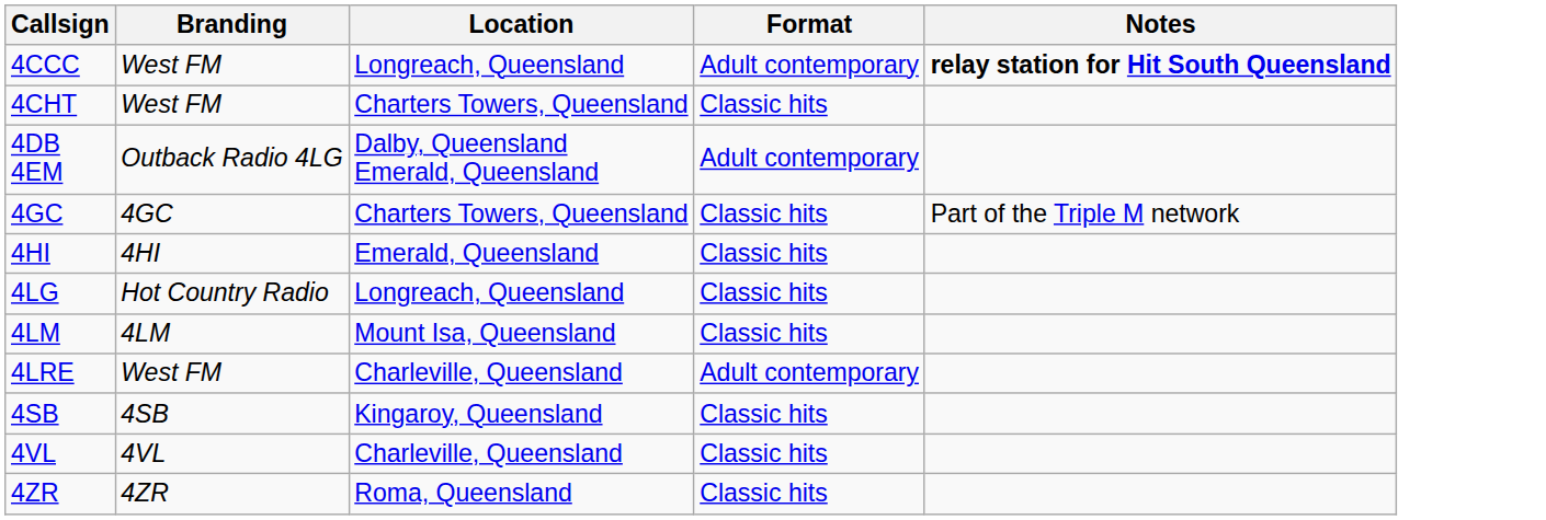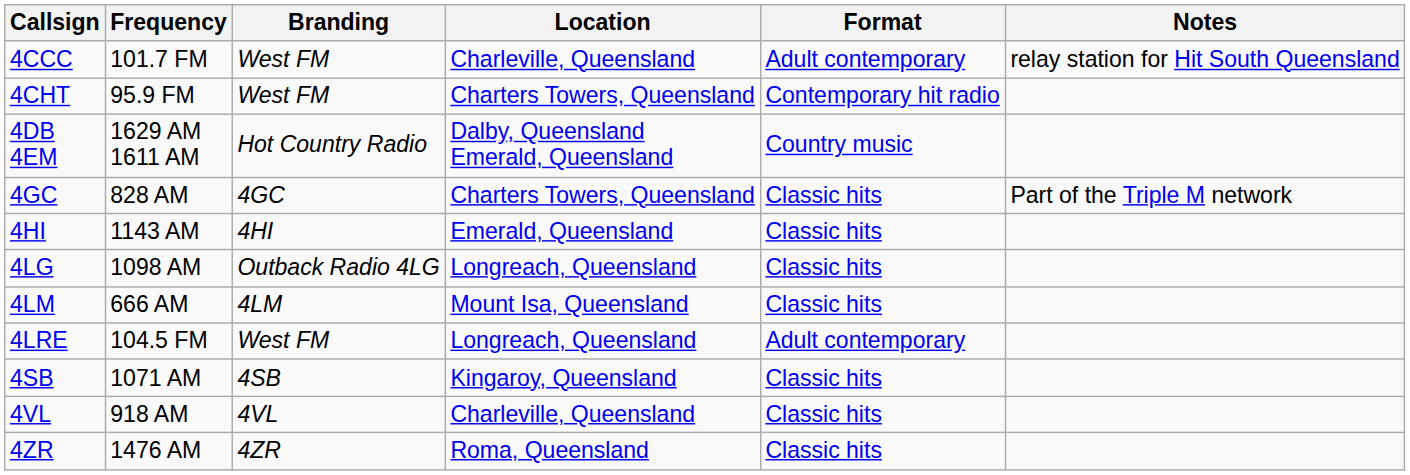 <table class="wikitable sortable">
 <tr>
 <th>Callsign</th>
+<th>Frequency</th>
 <th>Branding</th>
 <th>Location</th>
 <th>Format</th>
 <th>Notes</th>
 </tr>
 <tr>
 <td><a href='#'>4CCC</a></td>
+<td>101.7 FM</td>
 <td><em>West FM</em></td>
-<td><a href='#'>Longreach, Queensland</a></td>
+<td><a href='#'>Charleville, Queensland</a></td>
 <td><a href='#'>Adult contemporary</a></td>
-<td><strong>relay station for <a href='#'>Hit South Queensland</a></strong></td>
+<td>relay station for <a href='#'>Hit South Queensland</a></td>
 </tr>
 <tr>
 <td><a href='#'>4CHT</a></td>
+<td>95.9 FM</td>
 <td><em>West FM</em></td>
 <td><a href='#'>Charters Towers, Queensland</a></td>
-<td><a href='#'>Classic hits</a></td>
+<td><a href='#'>Contemporary hit radio</a></td>
 <td></td>
 </tr>
 <tr>
 <td><a href='#'>4DB</a><br><a href='#'>4EM</a></td>
-<td><em>Outback Radio 4LG</em></td>
+<td>1629 AM<br>1611 AM</td>
+<td><em>Hot Country Radio</em></td>
 <td><a href='#'>Dalby, Queensland</a><br><a href='#'>Emerald, Queensland</a></td>
-<td><a href='#'>Adult contemporary</a></td>
+<td><a href='#'>Country music</a></td>
 <td></td>
 </tr>
 <tr>
 <td><a href='#'>4GC</a></td>
+<td>828 AM</td>
 <td><em>4GC</em></td>
 <td><a href='#'>Charters Towers, Queensland</a></td>
 <td><a href='#'>Classic hits</a></td>
 <td>Part of the <a href='#'>Triple M</a> network</td>
 </tr>
 <tr>
 <td><a href='#'>4HI</a></td>
+<td>1143 AM</td>
 <td><em>4HI</em></td>
 <td><a href='#'>Emerald, Queensland</a></td>
 <td><a href='#'>Classic hits</a></td>
 <td></td>
 </tr>
 <tr>
 <td><a href='#'>4LG</a></td>
-<td><em>Hot Country Radio</em></td>
+<td>1098 AM</td>
+<td><em>Outback Radio 4LG</em></td>
 <td><a href='#'>Longreach, Queensland</a></td>
 <td><a href='#'>Classic hits</a></td>
 <td></td>
 </tr>
 <tr>
 <td><a href='#'>4LM</a></td>
+<td>666 AM</td>
 <td><em>4LM</em></td>
 <td><a href='#'>Mount Isa, Queensland</a></td>
 <td><a href='#'>Classic hits</a></td>
 <td></td>
 </tr>
 <tr>
 <td><a href='#'>4LRE</a></td>
+<td>104.5 FM</td>
 <td><em>West FM</em></td>
-<td><a href='#'>Charleville, Queensland</a></td>
+<td><a href='#'>Longreach, Queensland</a></td>
 <td><a href='#'>Adult contemporary</a></td>
 <td></td>
 </tr>
 <tr>
 <td><a href='#'>4SB</a></td>
+<td>1071 AM</td>
 <td><em>4SB</em></td>
 <td><a href='#'>Kingaroy, Queensland</a></td>
 <td><a href='#'>Classic hits</a></td>
 <td></td>
 </tr>
 <tr>
 <td><a href='#'>4VL</a></td>
+<td>918 AM</td>
 <td><em>4VL</em></td>
 <td><a href='#'>Charleville, Queensland</a></td>
 <td><a href='#'>Classic hits</a></td>
 <td></td>
 </tr>
 <tr>
 <td><a href='#'>4ZR</a></td>
+<td>1476 AM</td>
 <td><em>4ZR</em></td>
 <td><a href='#'>Roma, Queensland</a></td>
 <td><a href='#'>Classic hits</a></td>
 <td></td>
 </tr>
 </table>
